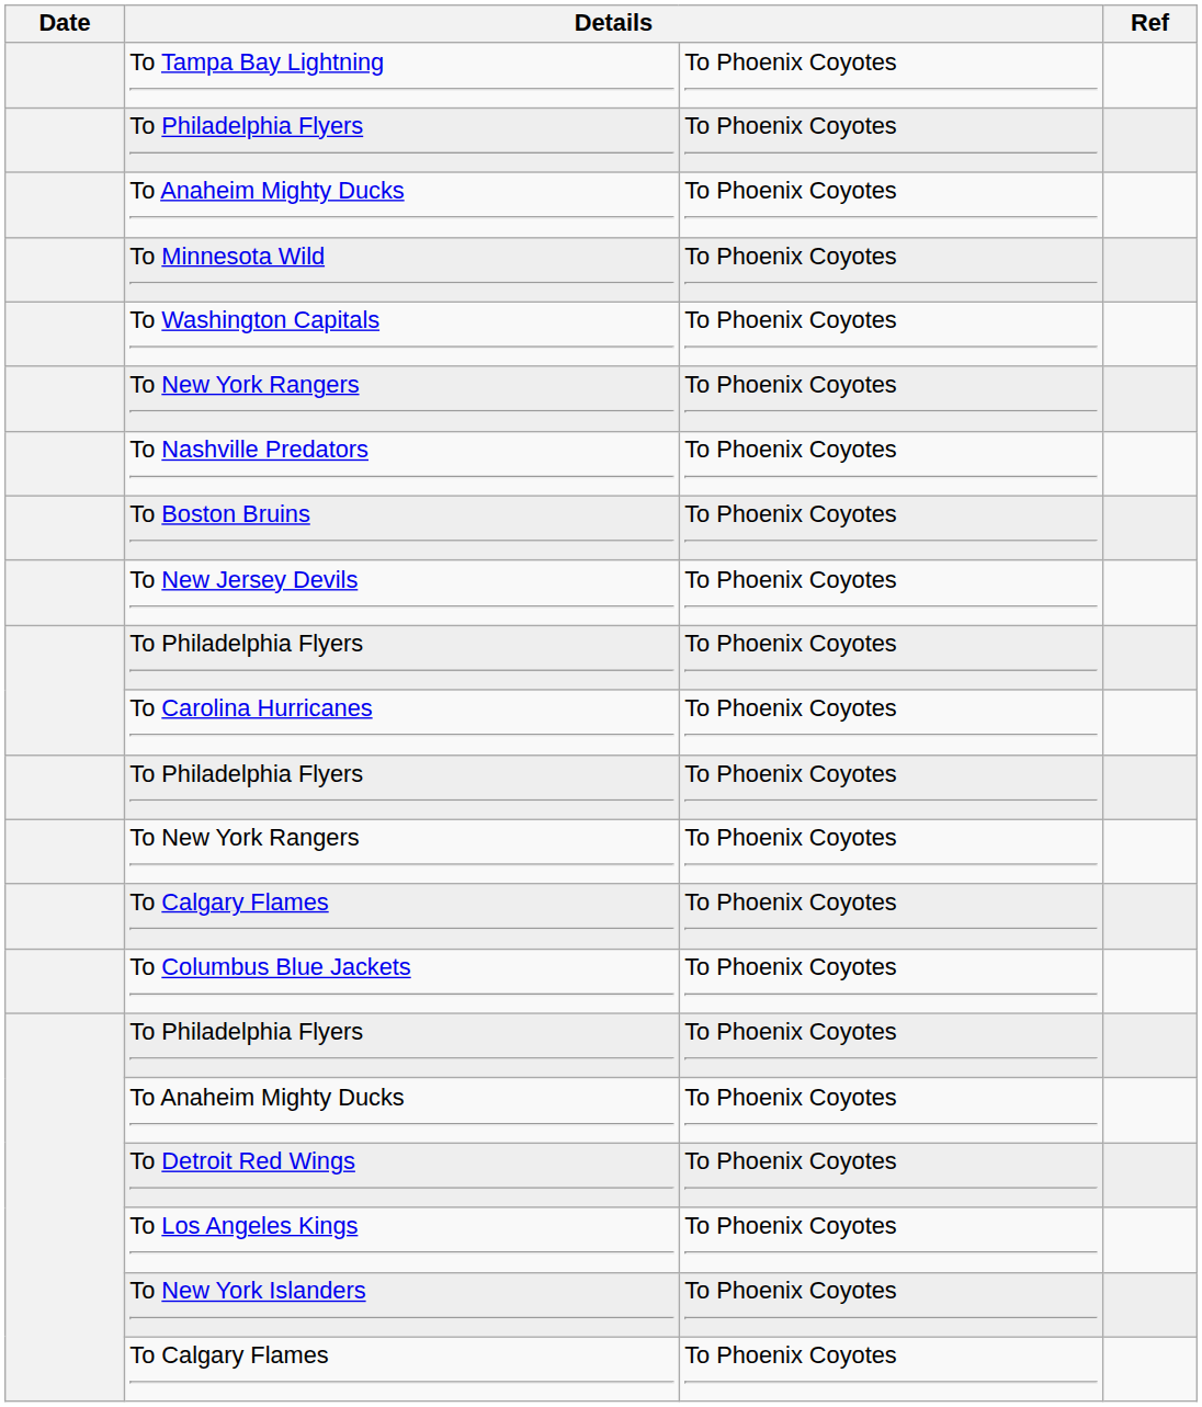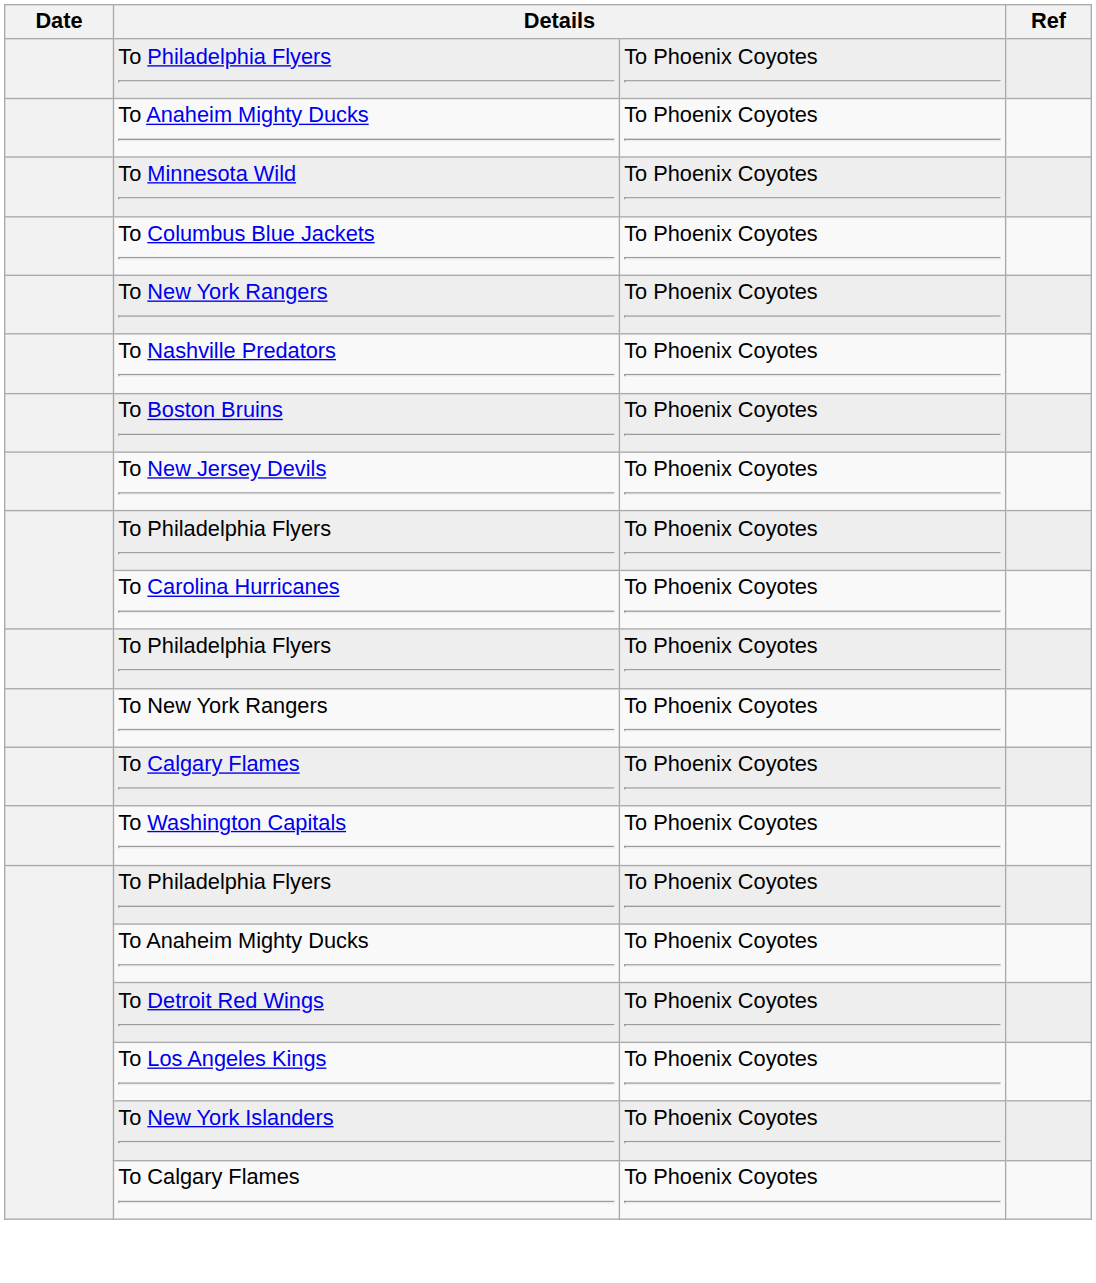 <table class="wikitable plainrowheaders" style="width: 50em;">
 <tr>
 <th scope="col">Date</th>
 <th scope="col" colspan="2">Details</th>
 <th scope="col">Ref</th>
-</tr>
-<tr>
-<th scope="row"></th>
-<td valign="top">To <a href='#'>Tampa Bay Lightning</a> <hr></td>
-<td valign="top">To Phoenix Coyotes <hr></td>
-<td></td>
 </tr>
 <tr bgcolor="#eeeeee">
 <th scope="row"></th>
 <td valign="top">To <a href='#'>Philadelphia Flyers</a> <hr></td>
 <td valign="top">To Phoenix Coyotes <hr></td>
 <td></td>
 </tr>
 <tr>
 <th scope="row"></th>
 <td valign="top">To <a href='#'>Anaheim Mighty Ducks</a> <hr></td>
 <td valign="top">To Phoenix Coyotes <hr></td>
 <td></td>
 </tr>
 <tr bgcolor="#eeeeee">
 <th scope="row"></th>
 <td valign="top">To <a href='#'>Minnesota Wild</a> <hr></td>
 <td valign="top">To Phoenix Coyotes <hr></td>
 <td></td>
 </tr>
 <tr>
 <th scope="row"></th>
-<td valign="top">To <a href='#'>Washington Capitals</a> <hr></td>
+<td valign="top">To <a href='#'>Columbus Blue Jackets</a> <hr></td>
 <td valign="top">To Phoenix Coyotes <hr></td>
 <td></td>
 </tr>
 <tr bgcolor="#eeeeee">
 <th scope="row"></th>
 <td valign="top">To <a href='#'>New York Rangers</a> <hr></td>
 <td valign="top">To Phoenix Coyotes <hr></td>
 <td></td>
 </tr>
 <tr>
 <th scope="row"></th>
 <td valign="top">To <a href='#'>Nashville Predators</a> <hr></td>
 <td valign="top">To Phoenix Coyotes <hr></td>
 <td></td>
 </tr>
 <tr bgcolor="#eeeeee">
 <th scope="row"></th>
 <td valign="top">To <a href='#'>Boston Bruins</a> <hr></td>
 <td valign="top">To Phoenix Coyotes <hr></td>
 <td></td>
 </tr>
 <tr>
 <th scope="row"></th>
 <td valign="top">To <a href='#'>New Jersey Devils</a> <hr></td>
 <td valign="top">To Phoenix Coyotes <hr></td>
 <td></td>
 </tr>
 <tr bgcolor="#eeeeee">
 <th scope="row" rowspan=2></th>
 <td valign="top">To Philadelphia Flyers <hr></td>
 <td valign="top">To Phoenix Coyotes <hr></td>
 <td></td>
 </tr>
 <tr>
 <td valign="top">To <a href='#'>Carolina Hurricanes</a> <hr></td>
 <td valign="top">To Phoenix Coyotes <hr></td>
 <td></td>
 </tr>
 <tr bgcolor="#eeeeee">
 <th scope="row"></th>
 <td valign="top">To Philadelphia Flyers <hr></td>
 <td valign="top">To Phoenix Coyotes <hr></td>
 <td></td>
 </tr>
 <tr>
 <th scope="row"></th>
 <td valign="top">To New York Rangers <hr></td>
 <td valign="top">To Phoenix Coyotes <hr></td>
 <td></td>
 </tr>
 <tr bgcolor="#eeeeee">
 <th scope="row"></th>
 <td valign="top">To <a href='#'>Calgary Flames</a> <hr></td>
 <td valign="top">To Phoenix Coyotes <hr></td>
 <td></td>
 </tr>
 <tr>
 <th scope="row"></th>
-<td valign="top">To <a href='#'>Columbus Blue Jackets</a> <hr></td>
+<td valign="top">To <a href='#'>Washington Capitals</a> <hr></td>
 <td valign="top">To Phoenix Coyotes <hr></td>
 <td></td>
 </tr>
 <tr bgcolor="#eeeeee">
 <th scope="row" rowspan=6></th>
 <td valign="top">To Philadelphia Flyers <hr></td>
 <td valign="top">To Phoenix Coyotes <hr></td>
 <td></td>
 </tr>
 <tr>
 <td valign="top">To Anaheim Mighty Ducks <hr></td>
 <td valign="top">To Phoenix Coyotes <hr></td>
 <td></td>
 </tr>
 <tr bgcolor="#eeeeee">
 <td valign="top">To <a href='#'>Detroit Red Wings</a> <hr></td>
 <td valign="top">To Phoenix Coyotes <hr></td>
 <td></td>
 </tr>
 <tr>
 <td valign="top">To <a href='#'>Los Angeles Kings</a> <hr></td>
 <td valign="top">To Phoenix Coyotes <hr></td>
 <td></td>
 </tr>
 <tr bgcolor="#eeeeee">
 <td valign="top">To <a href='#'>New York Islanders</a> <hr></td>
 <td valign="top">To Phoenix Coyotes <hr></td>
 <td></td>
 </tr>
 <tr>
 <td valign="top">To Calgary Flames <hr></td>
 <td valign="top">To Phoenix Coyotes <hr></td>
 <td></td>
 </tr>
 </table>
